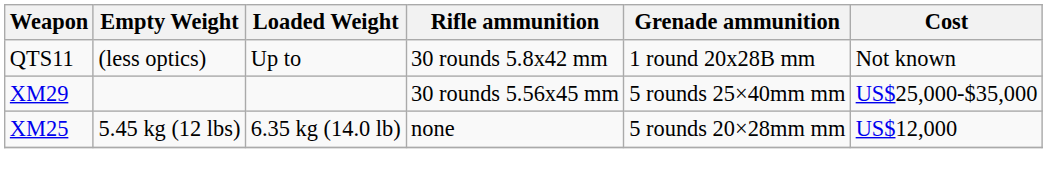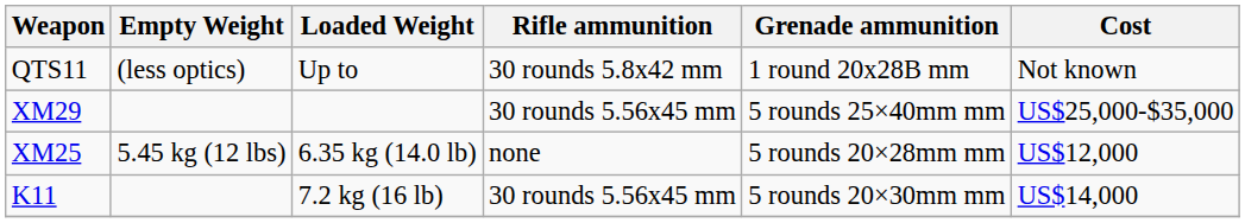 <table class="wikitable">
 <tr>
 <th>Weapon</th>
 <th>Empty Weight</th>
 <th>Loaded Weight</th>
 <th>Rifle ammunition</th>
 <th>Grenade ammunition</th>
 <th>Cost</th>
 </tr>
 <tr>
 <td>QTS11</td>
 <td> (less optics)</td>
 <td>Up to </td>
 <td>30 rounds 5.8x42 mm</td>
 <td>1 round 20x28B mm</td>
 <td>Not known</td>
 </tr>
 <tr>
 <td><a href='#'>XM29</a></td>
 <td></td>
 <td></td>
 <td>30 rounds 5.56x45 mm</td>
 <td>5 rounds 25×40mm mm</td>
 <td><a href='#'>US$</a>25,000-$35,000</td>
 </tr>
 <tr>
 <td><a href='#'>XM25</a></td>
 <td>5.45 kg (12 lbs)</td>
 <td>6.35 kg (14.0 lb)</td>
 <td>none</td>
 <td>5 rounds 20×28mm mm</td>
 <td><a href='#'>US$</a>12,000</td>
 </tr>
 <tr>
+<td><a href='#'>K11</a></td>
+<td></td>
+<td>7.2 kg (16 lb)</td>
+<td>30 rounds 5.56x45 mm</td>
+<td>5 rounds 20×30mm mm</td>
+<td><a href='#'>US$</a>14,000</td>
+</tr>
+<tr>
 </tr>
 </table>
